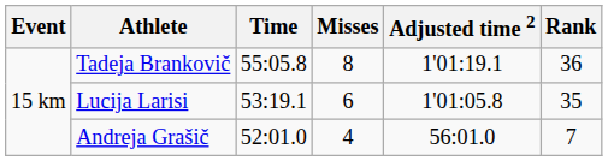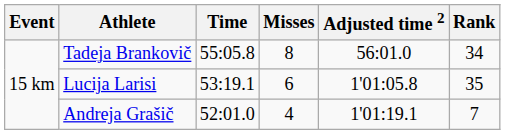 <table class="wikitable" style="font-size:90%">
 <tr>
 <th>Event</th>
 <th>Athlete</th>
 <th>Time</th>
 <th>Misses</th>
 <th>Adjusted time <sup>2</sup></th>
 <th>Rank</th>
 </tr>
 <tr>
 <td rowspan="3">15 km</td>
 <td><a href='#'>Tadeja Brankovič</a></td>
 <td align="center">55:05.8</td>
 <td align="center">8</td>
-<td align="center">1'01:19.1</td>
-<td align="center">36</td>
+<td align="center">56:01.0</td>
+<td align="center">34</td>
 </tr>
 <tr>
 <td><a href='#'>Lucija Larisi</a></td>
 <td align="center">53:19.1</td>
 <td align="center">6</td>
 <td align="center">1'01:05.8</td>
 <td align="center">35</td>
 </tr>
 <tr>
 <td><a href='#'>Andreja Grašič</a></td>
 <td align="center">52:01.0</td>
 <td align="center">4</td>
-<td align="center">56:01.0</td>
+<td align="center">1'01:19.1</td>
 <td align="center">7</td>
 </tr>
 </table>
